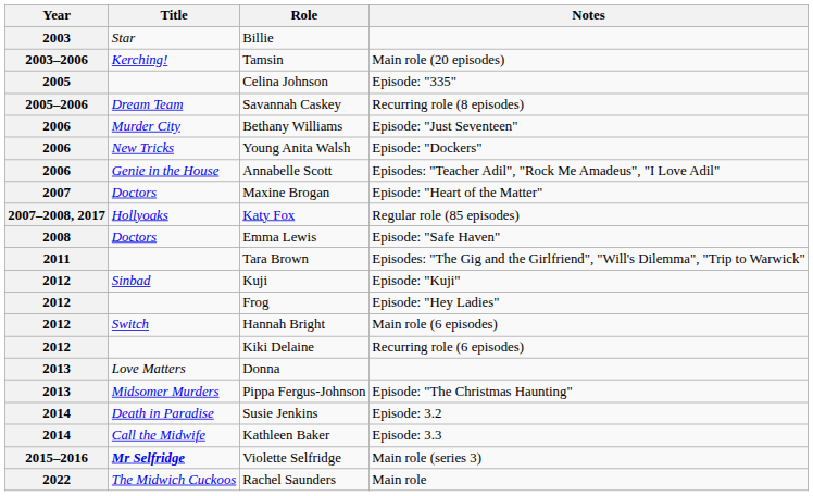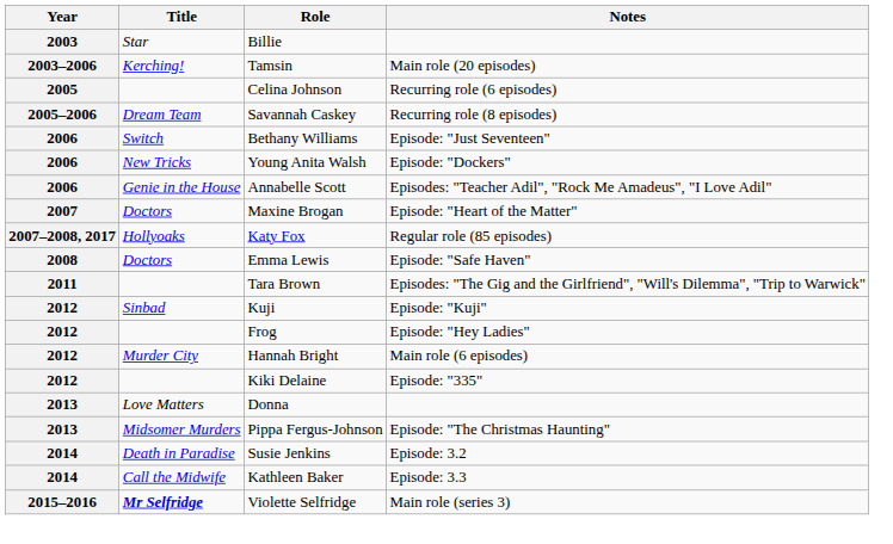 <table class="wikitable plainrowheaders sortable">
 <tr>
 <th scope="col">Year</th>
 <th scope="col">Title</th>
 <th scope="col">Role</th>
 <th scope="col" class="unsortable">Notes</th>
 </tr>
 <tr>
 <th scope="row">2003</th>
 <td><em>Star</em></td>
 <td>Billie</td>
 <td></td>
 </tr>
 <tr>
 <th scope="row">2003–2006</th>
 <td><em><a href='#'>Kerching!</a></em></td>
 <td>Tamsin</td>
 <td>Main role (20 episodes)</td>
 </tr>
 <tr>
 <th scope="row">2005</th>
 <td><em></em></td>
 <td>Celina Johnson</td>
-<td>Episode: "335"</td>
+<td>Recurring role (6 episodes)</td>
 </tr>
 <tr>
 <th scope="row">2005–2006</th>
 <td><em><a href='#'>Dream Team</a></em></td>
 <td>Savannah Caskey</td>
 <td>Recurring role (8 episodes)</td>
 </tr>
 <tr>
 <th scope="row">2006</th>
-<td><em><a href='#'>Murder City</a></em></td>
+<td><em><a href='#'>Switch</a></em></td>
 <td>Bethany Williams</td>
 <td>Episode: "Just Seventeen"</td>
 </tr>
 <tr>
 <th scope="row">2006</th>
 <td><em><a href='#'>New Tricks</a></em></td>
 <td>Young Anita Walsh</td>
 <td>Episode: "Dockers"</td>
 </tr>
 <tr>
 <th scope="row">2006</th>
 <td><em><a href='#'>Genie in the House</a></em></td>
 <td>Annabelle Scott</td>
 <td>Episodes: "Teacher Adil", "Rock Me Amadeus", "I Love Adil"</td>
 </tr>
 <tr>
 <th scope="row">2007</th>
 <td><em><a href='#'>Doctors</a></em></td>
 <td>Maxine Brogan</td>
 <td>Episode: "Heart of the Matter"</td>
 </tr>
 <tr>
 <th scope="row">2007–2008, 2017</th>
 <td><em><a href='#'>Hollyoaks</a></em></td>
 <td><a href='#'>Katy Fox</a></td>
 <td>Regular role (85 episodes)</td>
 </tr>
 <tr>
 <th scope="row">2008</th>
 <td><em><a href='#'>Doctors</a></em></td>
 <td>Emma Lewis</td>
 <td>Episode: "Safe Haven"</td>
 </tr>
 <tr>
 <th scope="row">2011</th>
 <td><em></em></td>
 <td>Tara Brown</td>
 <td>Episodes: "The Gig and the Girlfriend", "Will's Dilemma", "Trip to Warwick"</td>
 </tr>
 <tr>
 <th scope="row">2012</th>
 <td><em><a href='#'>Sinbad</a></em></td>
 <td>Kuji</td>
 <td>Episode: "Kuji"</td>
 </tr>
 <tr>
 <th scope="row">2012</th>
 <td><em></em></td>
 <td>Frog</td>
 <td>Episode: "Hey Ladies"</td>
 </tr>
 <tr>
 <th scope="row">2012</th>
-<td><em><a href='#'>Switch</a></em></td>
+<td><em><a href='#'>Murder City</a></em></td>
 <td>Hannah Bright</td>
 <td>Main role (6 episodes)</td>
 </tr>
 <tr>
 <th scope="row">2012</th>
 <td><em></em></td>
 <td>Kiki Delaine</td>
-<td>Recurring role (6 episodes)</td>
+<td>Episode: "335"</td>
 </tr>
 <tr>
 <th scope="row">2013</th>
 <td><em>Love Matters</em></td>
 <td>Donna</td>
 <td></td>
 </tr>
 <tr>
 <th scope="row">2013</th>
 <td><em><a href='#'>Midsomer Murders</a></em></td>
 <td>Pippa Fergus-Johnson</td>
 <td>Episode: "The Christmas Haunting"</td>
 </tr>
 <tr>
 <th scope="row">2014</th>
 <td><em><a href='#'>Death in Paradise</a></em></td>
 <td>Susie Jenkins</td>
 <td>Episode: 3.2</td>
 </tr>
 <tr>
 <th scope="row">2014</th>
 <td><em><a href='#'>Call the Midwife</a></em></td>
 <td>Kathleen Baker</td>
 <td>Episode: 3.3</td>
 </tr>
 <tr>
 <th scope="row">2015–2016</th>
 <td><strong><em><a href='#'>Mr Selfridge</a></em></strong></td>
 <td>Violette Selfridge</td>
 <td>Main role (series 3)</td>
 </tr>
-<tr>
-<th scope="row">2022</th>
-<td><em><a href='#'>The Midwich Cuckoos</a></em></td>
-<td>Rachel Saunders</td>
-<td>Main role</td>
-</tr>
 </table>
